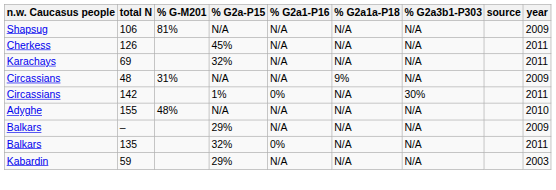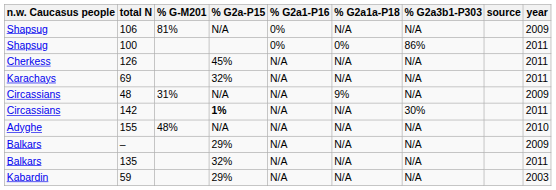 <table class="wikitable" border="1">
 <tr>
 <th>n.w. Caucasus people</th>
 <th>total N</th>
 <th>% G-M201</th>
 <th>% G2a-P15</th>
 <th>% G2a1-P16</th>
 <th>% G2a1a-P18</th>
 <th>% G2a3b1-P303</th>
 <th>source</th>
 <th>year</th>
 </tr>
 <tr>
 <td><a href='#'>Shapsug</a></td>
 <td>106</td>
 <td>81%</td>
 <td>N/A</td>
-<td>N/A</td>
+<td>0%</td>
 <td>N/A</td>
 <td>N/A</td>
 <td></td>
 <td>2009</td>
+</tr>
+<tr>
+<td><a href='#'>Shapsug</a></td>
+<td>100</td>
+<td></td>
+<td></td>
+<td>0%</td>
+<td>0%</td>
+<td>86%</td>
+<td></td>
+<td>2011</td>
 </tr>
 <tr>
 <td><a href='#'>Cherkess</a></td>
 <td>126</td>
 <td></td>
 <td>45%</td>
 <td>N/A</td>
 <td>N/A</td>
 <td>N/A</td>
 <td></td>
 <td>2011</td>
 </tr>
 <tr>
 <td><a href='#'>Karachays</a></td>
 <td>69</td>
 <td></td>
 <td>32%</td>
 <td>N/A</td>
 <td>N/A</td>
 <td>N/A</td>
 <td></td>
 <td>2011</td>
 </tr>
 <tr>
 <td><a href='#'>Circassians</a></td>
 <td>48</td>
 <td>31%</td>
 <td>N/A</td>
 <td>N/A</td>
 <td>9%</td>
 <td>N/A</td>
 <td></td>
 <td>2009</td>
 </tr>
 <tr>
 <td><a href='#'>Circassians</a></td>
 <td>142</td>
 <td></td>
-<td>1%</td>
-<td>0%</td>
+<td><strong>1%</strong></td>
+<td>N/A</td>
 <td>N/A</td>
 <td>30%</td>
 <td></td>
 <td>2011</td>
 </tr>
 <tr>
 <td><a href='#'>Adyghe</a></td>
 <td>155</td>
 <td>48%</td>
 <td>N/A</td>
 <td>N/A</td>
 <td>N/A</td>
 <td>N/A</td>
 <td></td>
 <td>2010</td>
 </tr>
 <tr>
 <td><a href='#'>Balkars</a></td>
 <td>–</td>
 <td></td>
 <td>29%</td>
 <td>N/A</td>
 <td>N/A</td>
 <td>N/A</td>
 <td></td>
 <td>2009</td>
 </tr>
 <tr>
 <td><a href='#'>Balkars</a></td>
 <td>135</td>
 <td></td>
 <td>32%</td>
-<td>0%</td>
+<td>N/A</td>
 <td>N/A</td>
 <td>N/A</td>
 <td></td>
 <td>2011</td>
 </tr>
 <tr>
 <td><a href='#'>Kabardin</a></td>
 <td>59</td>
 <td></td>
 <td>29%</td>
 <td>N/A</td>
 <td>N/A</td>
 <td>N/A</td>
 <td></td>
 <td>2003</td>
 </tr>
 </table>
